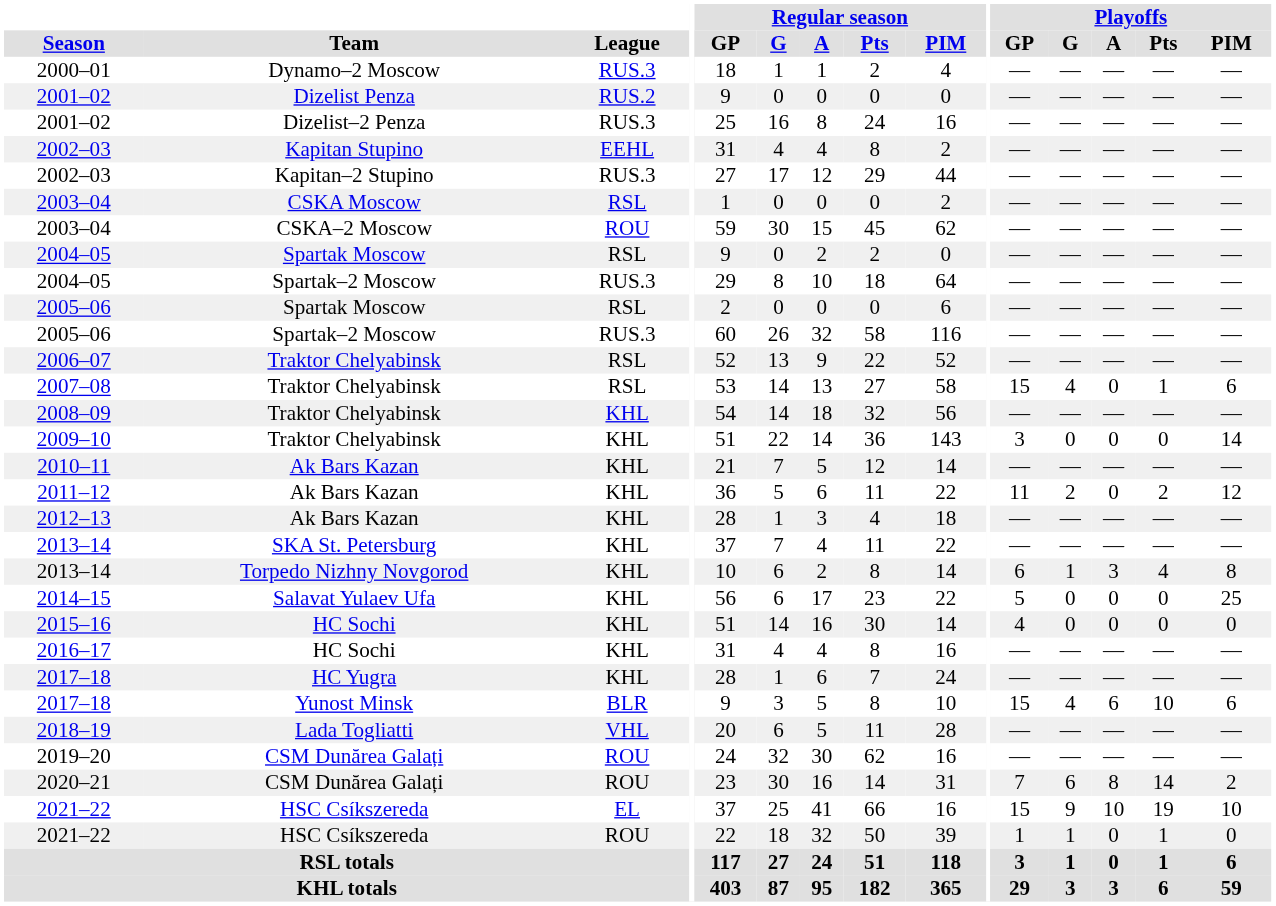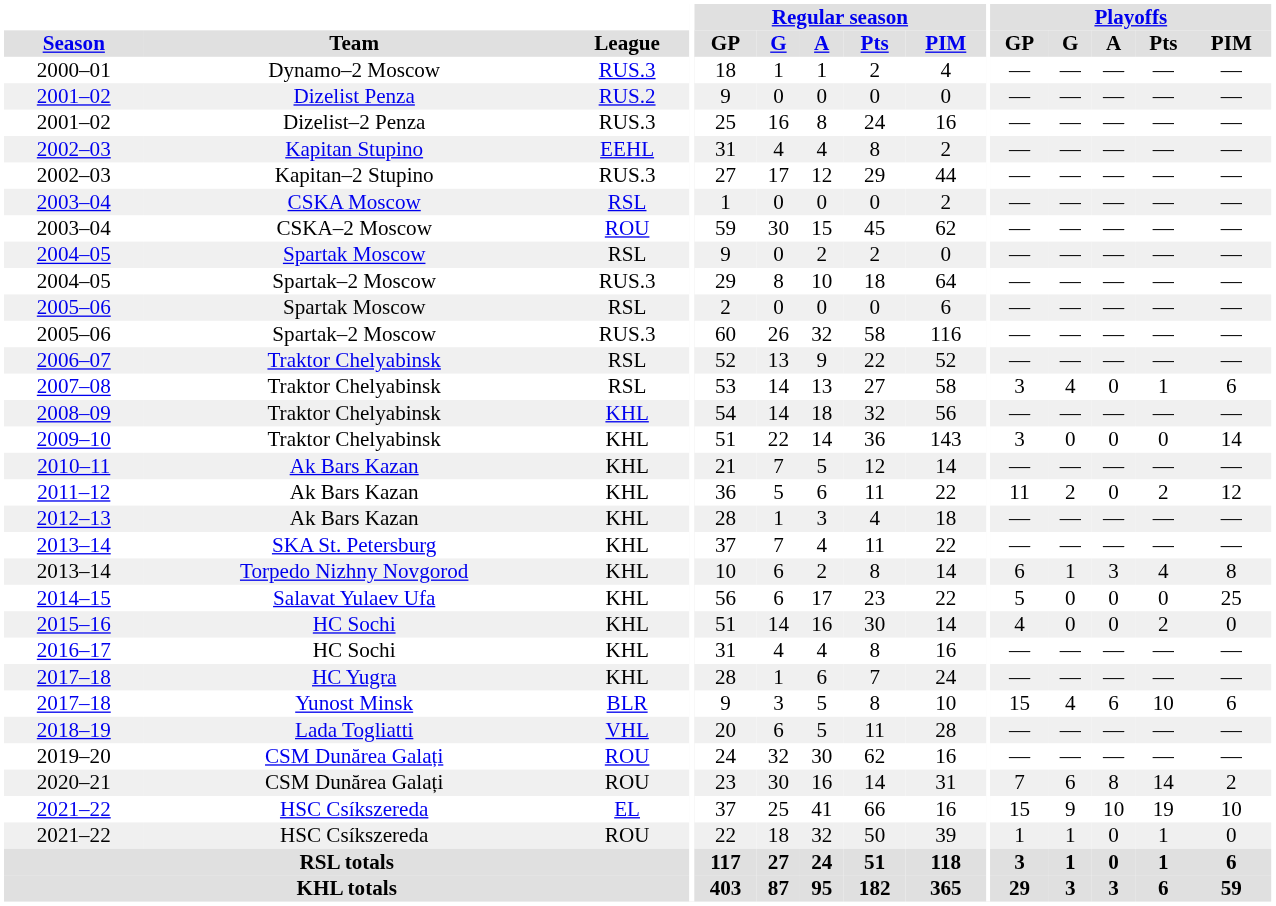 <table border="0" cellpadding="1" cellspacing="0" style="text-align:center; width:60em">
 <tr bgcolor="#e0e0e0">
 <th colspan="3" bgcolor="#ffffff"></th>
 <th rowspan="99" bgcolor="#ffffff"></th>
 <th colspan="5"><a href='#'>Regular season</a></th>
 <th rowspan="99" bgcolor="#ffffff"></th>
 <th colspan="5"><a href='#'>Playoffs</a></th>
 </tr>
 <tr bgcolor="#e0e0e0">
 <th><a href='#'>Season</a></th>
 <th>Team</th>
 <th>League</th>
 <th>GP</th>
 <th><a href='#'>G</a></th>
 <th><a href='#'>A</a></th>
 <th><a href='#'>Pts</a></th>
 <th><a href='#'>PIM</a></th>
 <th>GP</th>
 <th>G</th>
 <th>A</th>
 <th>Pts</th>
 <th>PIM</th>
 </tr>
 <tr>
 <td>2000–01</td>
 <td>Dynamo–2 Moscow</td>
 <td><a href='#'>RUS.3</a></td>
 <td>18</td>
 <td>1</td>
 <td>1</td>
 <td>2</td>
 <td>4</td>
 <td>—</td>
 <td>—</td>
 <td>—</td>
 <td>—</td>
 <td>—</td>
 </tr>
 <tr bgcolor="#f0f0f0">
 <td><a href='#'>2001–02</a></td>
 <td><a href='#'>Dizelist Penza</a></td>
 <td><a href='#'>RUS.2</a></td>
 <td>9</td>
 <td>0</td>
 <td>0</td>
 <td>0</td>
 <td>0</td>
 <td>—</td>
 <td>—</td>
 <td>—</td>
 <td>—</td>
 <td>—</td>
 </tr>
 <tr>
 <td>2001–02</td>
 <td>Dizelist–2 Penza</td>
 <td>RUS.3</td>
 <td>25</td>
 <td>16</td>
 <td>8</td>
 <td>24</td>
 <td>16</td>
 <td>—</td>
 <td>—</td>
 <td>—</td>
 <td>—</td>
 <td>—</td>
 </tr>
 <tr bgcolor="#f0f0f0">
 <td><a href='#'>2002–03</a></td>
 <td><a href='#'>Kapitan Stupino</a></td>
 <td><a href='#'>EEHL</a></td>
 <td>31</td>
 <td>4</td>
 <td>4</td>
 <td>8</td>
 <td>2</td>
 <td>—</td>
 <td>—</td>
 <td>—</td>
 <td>—</td>
 <td>—</td>
 </tr>
 <tr>
 <td>2002–03</td>
 <td>Kapitan–2 Stupino</td>
 <td>RUS.3</td>
 <td>27</td>
 <td>17</td>
 <td>12</td>
 <td>29</td>
 <td>44</td>
 <td>—</td>
 <td>—</td>
 <td>—</td>
 <td>—</td>
 <td>—</td>
 </tr>
 <tr bgcolor="#f0f0f0">
 <td><a href='#'>2003–04</a></td>
 <td><a href='#'>CSKA Moscow</a></td>
 <td><a href='#'>RSL</a></td>
 <td>1</td>
 <td>0</td>
 <td>0</td>
 <td>0</td>
 <td>2</td>
 <td>—</td>
 <td>—</td>
 <td>—</td>
 <td>—</td>
 <td>—</td>
 </tr>
 <tr>
 <td>2003–04</td>
 <td>CSKA–2 Moscow</td>
 <td><a href='#'>ROU</a></td>
 <td>59</td>
 <td>30</td>
 <td>15</td>
 <td>45</td>
 <td>62</td>
 <td>—</td>
 <td>—</td>
 <td>—</td>
 <td>—</td>
 <td>—</td>
 </tr>
 <tr bgcolor="#f0f0f0">
 <td><a href='#'>2004–05</a></td>
 <td><a href='#'>Spartak Moscow</a></td>
 <td>RSL</td>
 <td>9</td>
 <td>0</td>
 <td>2</td>
 <td>2</td>
 <td>0</td>
 <td>—</td>
 <td>—</td>
 <td>—</td>
 <td>—</td>
 <td>—</td>
 </tr>
 <tr>
 <td>2004–05</td>
 <td>Spartak–2 Moscow</td>
 <td>RUS.3</td>
 <td>29</td>
 <td>8</td>
 <td>10</td>
 <td>18</td>
 <td>64</td>
 <td>—</td>
 <td>—</td>
 <td>—</td>
 <td>—</td>
 <td>—</td>
 </tr>
 <tr bgcolor="#f0f0f0">
 <td><a href='#'>2005–06</a></td>
 <td>Spartak Moscow</td>
 <td>RSL</td>
 <td>2</td>
 <td>0</td>
 <td>0</td>
 <td>0</td>
 <td>6</td>
 <td>—</td>
 <td>—</td>
 <td>—</td>
 <td>—</td>
 <td>—</td>
 </tr>
 <tr>
 <td>2005–06</td>
 <td>Spartak–2 Moscow</td>
 <td>RUS.3</td>
 <td>60</td>
 <td>26</td>
 <td>32</td>
 <td>58</td>
 <td>116</td>
 <td>—</td>
 <td>—</td>
 <td>—</td>
 <td>—</td>
 <td>—</td>
 </tr>
 <tr bgcolor="#f0f0f0">
 <td><a href='#'>2006–07</a></td>
 <td><a href='#'>Traktor Chelyabinsk</a></td>
 <td>RSL</td>
 <td>52</td>
 <td>13</td>
 <td>9</td>
 <td>22</td>
 <td>52</td>
 <td>—</td>
 <td>—</td>
 <td>—</td>
 <td>—</td>
 <td>—</td>
 </tr>
 <tr>
 <td><a href='#'>2007–08</a></td>
 <td>Traktor Chelyabinsk</td>
 <td>RSL</td>
 <td>53</td>
 <td>14</td>
 <td>13</td>
 <td>27</td>
 <td>58</td>
-<td>15</td>
+<td>3</td>
 <td>4</td>
 <td>0</td>
 <td>1</td>
 <td>6</td>
 </tr>
 <tr bgcolor="#f0f0f0">
 <td><a href='#'>2008–09</a></td>
 <td>Traktor Chelyabinsk</td>
 <td><a href='#'>KHL</a></td>
 <td>54</td>
 <td>14</td>
 <td>18</td>
 <td>32</td>
 <td>56</td>
 <td>—</td>
 <td>—</td>
 <td>—</td>
 <td>—</td>
 <td>—</td>
 </tr>
 <tr>
 <td><a href='#'>2009–10</a></td>
 <td>Traktor Chelyabinsk</td>
 <td>KHL</td>
 <td>51</td>
 <td>22</td>
 <td>14</td>
 <td>36</td>
 <td>143</td>
 <td>3</td>
 <td>0</td>
 <td>0</td>
 <td>0</td>
 <td>14</td>
 </tr>
 <tr bgcolor="#f0f0f0">
 <td><a href='#'>2010–11</a></td>
 <td><a href='#'>Ak Bars Kazan</a></td>
 <td>KHL</td>
 <td>21</td>
 <td>7</td>
 <td>5</td>
 <td>12</td>
 <td>14</td>
 <td>—</td>
 <td>—</td>
 <td>—</td>
 <td>—</td>
 <td>—</td>
 </tr>
 <tr>
 <td><a href='#'>2011–12</a></td>
 <td>Ak Bars Kazan</td>
 <td>KHL</td>
 <td>36</td>
 <td>5</td>
 <td>6</td>
 <td>11</td>
 <td>22</td>
 <td>11</td>
 <td>2</td>
 <td>0</td>
 <td>2</td>
 <td>12</td>
 </tr>
 <tr bgcolor="#f0f0f0">
 <td><a href='#'>2012–13</a></td>
 <td>Ak Bars Kazan</td>
 <td>KHL</td>
 <td>28</td>
 <td>1</td>
 <td>3</td>
 <td>4</td>
 <td>18</td>
 <td>—</td>
 <td>—</td>
 <td>—</td>
 <td>—</td>
 <td>—</td>
 </tr>
 <tr>
 <td><a href='#'>2013–14</a></td>
 <td><a href='#'>SKA St. Petersburg</a></td>
 <td>KHL</td>
 <td>37</td>
 <td>7</td>
 <td>4</td>
 <td>11</td>
 <td>22</td>
 <td>—</td>
 <td>—</td>
 <td>—</td>
 <td>—</td>
 <td>—</td>
 </tr>
 <tr bgcolor="#f0f0f0">
 <td>2013–14</td>
 <td><a href='#'>Torpedo Nizhny Novgorod</a></td>
 <td>KHL</td>
 <td>10</td>
 <td>6</td>
 <td>2</td>
 <td>8</td>
 <td>14</td>
 <td>6</td>
 <td>1</td>
 <td>3</td>
 <td>4</td>
 <td>8</td>
 </tr>
 <tr>
 <td><a href='#'>2014–15</a></td>
 <td><a href='#'>Salavat Yulaev Ufa</a></td>
 <td>KHL</td>
 <td>56</td>
 <td>6</td>
 <td>17</td>
 <td>23</td>
 <td>22</td>
 <td>5</td>
 <td>0</td>
 <td>0</td>
 <td>0</td>
 <td>25</td>
 </tr>
 <tr bgcolor="#f0f0f0">
 <td><a href='#'>2015–16</a></td>
 <td><a href='#'>HC Sochi</a></td>
 <td>KHL</td>
 <td>51</td>
 <td>14</td>
 <td>16</td>
 <td>30</td>
 <td>14</td>
 <td>4</td>
 <td>0</td>
 <td>0</td>
-<td>0</td>
+<td>2</td>
 <td>0</td>
 </tr>
 <tr>
 <td><a href='#'>2016–17</a></td>
 <td>HC Sochi</td>
 <td>KHL</td>
 <td>31</td>
 <td>4</td>
 <td>4</td>
 <td>8</td>
 <td>16</td>
 <td>—</td>
 <td>—</td>
 <td>—</td>
 <td>—</td>
 <td>—</td>
 </tr>
 <tr bgcolor="#f0f0f0">
 <td><a href='#'>2017–18</a></td>
 <td><a href='#'>HC Yugra</a></td>
 <td>KHL</td>
 <td>28</td>
 <td>1</td>
 <td>6</td>
 <td>7</td>
 <td>24</td>
 <td>—</td>
 <td>—</td>
 <td>—</td>
 <td>—</td>
 <td>—</td>
 </tr>
 <tr>
 <td><a href='#'>2017–18</a></td>
 <td><a href='#'>Yunost Minsk</a></td>
 <td><a href='#'>BLR</a></td>
 <td>9</td>
 <td>3</td>
 <td>5</td>
 <td>8</td>
 <td>10</td>
 <td>15</td>
 <td>4</td>
 <td>6</td>
 <td>10</td>
 <td>6</td>
 </tr>
 <tr bgcolor="#f0f0f0">
 <td><a href='#'>2018–19</a></td>
 <td><a href='#'>Lada Togliatti</a></td>
 <td><a href='#'>VHL</a></td>
 <td>20</td>
 <td>6</td>
 <td>5</td>
 <td>11</td>
 <td>28</td>
 <td>—</td>
 <td>—</td>
 <td>—</td>
 <td>—</td>
 <td>—</td>
 </tr>
 <tr>
 <td>2019–20</td>
 <td><a href='#'>CSM Dunărea Galați</a></td>
 <td><a href='#'>ROU</a></td>
 <td>24</td>
 <td>32</td>
 <td>30</td>
 <td>62</td>
 <td>16</td>
 <td>—</td>
 <td>—</td>
 <td>—</td>
 <td>—</td>
 <td>—</td>
 </tr>
 <tr bgcolor="#f0f0f0">
 <td>2020–21</td>
 <td>CSM Dunărea Galați</td>
 <td>ROU</td>
 <td>23</td>
 <td>30</td>
 <td>16</td>
 <td>14</td>
 <td>31</td>
 <td>7</td>
 <td>6</td>
 <td>8</td>
 <td>14</td>
 <td>2</td>
 </tr>
 <tr>
 <td><a href='#'>2021–22</a></td>
 <td><a href='#'>HSC Csíkszereda</a></td>
 <td><a href='#'>EL</a></td>
 <td>37</td>
 <td>25</td>
 <td>41</td>
 <td>66</td>
 <td>16</td>
 <td>15</td>
 <td>9</td>
 <td>10</td>
 <td>19</td>
 <td>10</td>
 </tr>
 <tr bgcolor="#f0f0f0">
 <td>2021–22</td>
 <td>HSC Csíkszereda</td>
 <td>ROU</td>
 <td>22</td>
 <td>18</td>
 <td>32</td>
 <td>50</td>
 <td>39</td>
 <td>1</td>
 <td>1</td>
 <td>0</td>
 <td>1</td>
 <td>0</td>
 </tr>
 <tr bgcolor="#e0e0e0">
 <th colspan="3">RSL totals</th>
 <th>117</th>
 <th>27</th>
 <th>24</th>
 <th>51</th>
 <th>118</th>
 <th>3</th>
 <th>1</th>
 <th>0</th>
 <th>1</th>
 <th>6</th>
 </tr>
 <tr bgcolor="#e0e0e0">
 <th colspan="3">KHL totals</th>
 <th>403</th>
 <th>87</th>
 <th>95</th>
 <th>182</th>
 <th>365</th>
 <th>29</th>
 <th>3</th>
 <th>3</th>
 <th>6</th>
 <th>59</th>
 </tr>
 </table>
